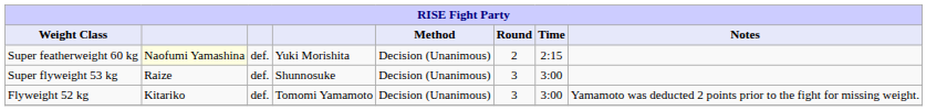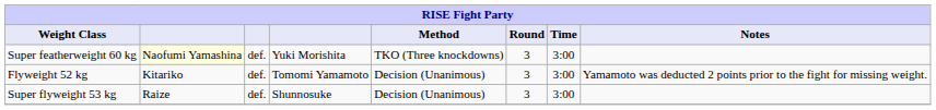 <table class="wikitable" style="font-size: 80%;">
 <tr>
 <th colspan="8" style="background-color: #ccf; color: #000080; text-align: center;"><strong>RISE Fight Party</strong></th>
 </tr>
 <tr>
 <th colspan="1" style="background-color: #E6E8FA; color: #000000; text-align: center;">Weight Class</th>
 <th colspan="1" style="background-color: #E6E8FA; color: #000000; text-align: center;"></th>
 <th colspan="1" style="background-color: #E6E8FA; color: #000000; text-align: center;"></th>
 <th colspan="1" style="background-color: #E6E8FA; color: #000000; text-align: center;"></th>
 <th colspan="1" style="background-color: #E6E8FA; color: #000000; text-align: center;">Method</th>
 <th colspan="1" style="background-color: #E6E8FA; color: #000000; text-align: center;">Round</th>
 <th colspan="1" style="background-color: #E6E8FA; color: #000000; text-align: center;">Time</th>
 <th colspan="1" style="background-color: #E6E8FA; color: #000000; text-align: center;">Notes</th>
 </tr>
 <tr>
 <td>Super featherweight 60 kg</td>
 <td style="background: lightyellow;"> Naofumi Yamashina</td>
 <td align="center">def.</td>
 <td> Yuki Morishita</td>
-<td>Decision (Unanimous)</td>
-<td align="center">2</td>
-<td align="center">2:15</td>
-<td></td>
-</tr>
-<tr>
-<td>Super flyweight 53 kg</td>
-<td> Raize</td>
-<td align="center">def.</td>
-<td> Shunnosuke</td>
-<td>Decision (Unanimous)</td>
+<td>TKO (Three knockdowns)</td>
 <td align="center">3</td>
 <td align="center">3:00</td>
 <td></td>
 </tr>
 <tr>
 <td>Flyweight 52 kg</td>
 <td> Kitariko</td>
 <td align="center">def.</td>
 <td> Tomomi Yamamoto</td>
 <td>Decision (Unanimous)</td>
 <td align="center">3</td>
 <td align="center">3:00</td>
 <td>Yamamoto was deducted 2 points prior to the fight for missing weight.</td>
 </tr>
 <tr>
+<td>Super flyweight 53 kg</td>
+<td> Raize</td>
+<td align="center">def.</td>
+<td> Shunnosuke</td>
+<td>Decision (Unanimous)</td>
+<td align="center">3</td>
+<td align="center">3:00</td>
+<td></td>
+</tr>
+<tr>
 </tr>
 </table>
